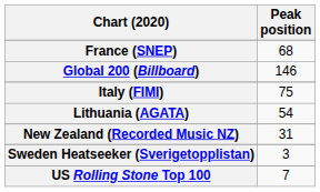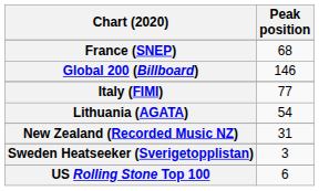 <table class="wikitable sortable plainrowheaders" style="text-align:center">
 <tr>
 <th scope="col">Chart (2020)</th>
 <th scope="col">Peak<br>position</th>
 </tr>
 <tr>
 </tr>
 <tr>
 </tr>
 <tr>
 <th scope="row">France (<a href='#'>SNEP</a>)</th>
 <td>68</td>
 </tr>
 <tr>
 <th scope="row"><a href='#'>Global 200</a> (<em><a href='#'>Billboard</a></em>)</th>
 <td>146</td>
 </tr>
 <tr>
 </tr>
 <tr>
 <th scope="row">Italy (<a href='#'>FIMI</a>)</th>
-<td>75</td>
+<td>77</td>
 </tr>
 <tr>
 <th scope="row">Lithuania (<a href='#'>AGATA</a>)</th>
 <td>54</td>
 </tr>
 <tr>
 </tr>
 <tr>
 <th scope="row">New Zealand (<a href='#'>Recorded Music NZ</a>)</th>
 <td>31</td>
 </tr>
 <tr>
 </tr>
 <tr>
 <th scope="row">Sweden Heatseeker (<a href='#'>Sverigetopplistan</a>)</th>
 <td>3</td>
 </tr>
 <tr>
 </tr>
 <tr>
 </tr>
 <tr>
 </tr>
 <tr>
 </tr>
 <tr>
 <th scope="row">US <a href='#'><em>Rolling Stone</em> Top 100</a></th>
-<td>7</td>
+<td>6</td>
 </tr>
 </table>
